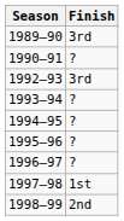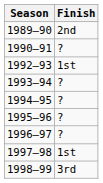 <table class="wikitable">
 <tr>
 <th>Season</th>
 <th>Finish</th>
 </tr>
 <tr>
 <td>1989–90</td>
-<td>3rd</td>
+<td>2nd</td>
 </tr>
 <tr>
 <td>1990–91</td>
 <td>?</td>
 </tr>
 <tr>
 <td>1992–93</td>
-<td>3rd</td>
+<td>1st</td>
 </tr>
 <tr>
 <td>1993–94</td>
 <td>?</td>
 </tr>
 <tr>
 <td>1994–95</td>
 <td>?</td>
 </tr>
 <tr>
 <td>1995–96</td>
 <td>?</td>
 </tr>
 <tr>
 <td>1996–97</td>
 <td>?</td>
 </tr>
 <tr>
 <td>1997–98</td>
 <td>1st</td>
 </tr>
 <tr>
 <td>1998–99</td>
-<td>2nd</td>
+<td>3rd</td>
 </tr>
 </table>
